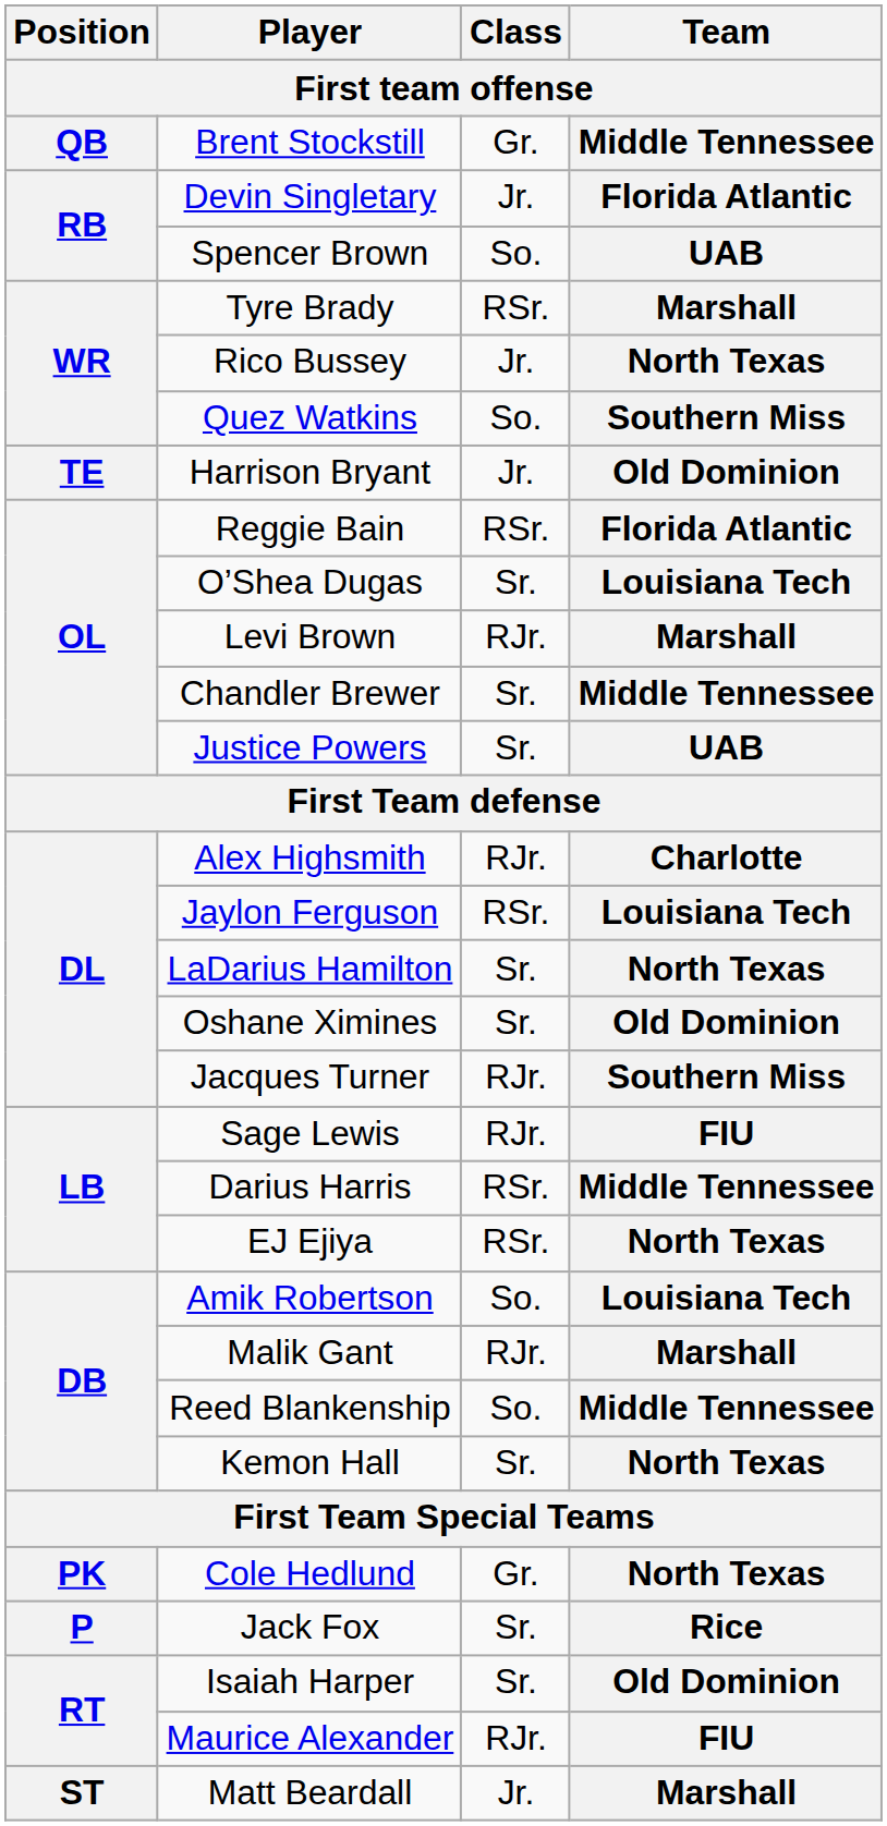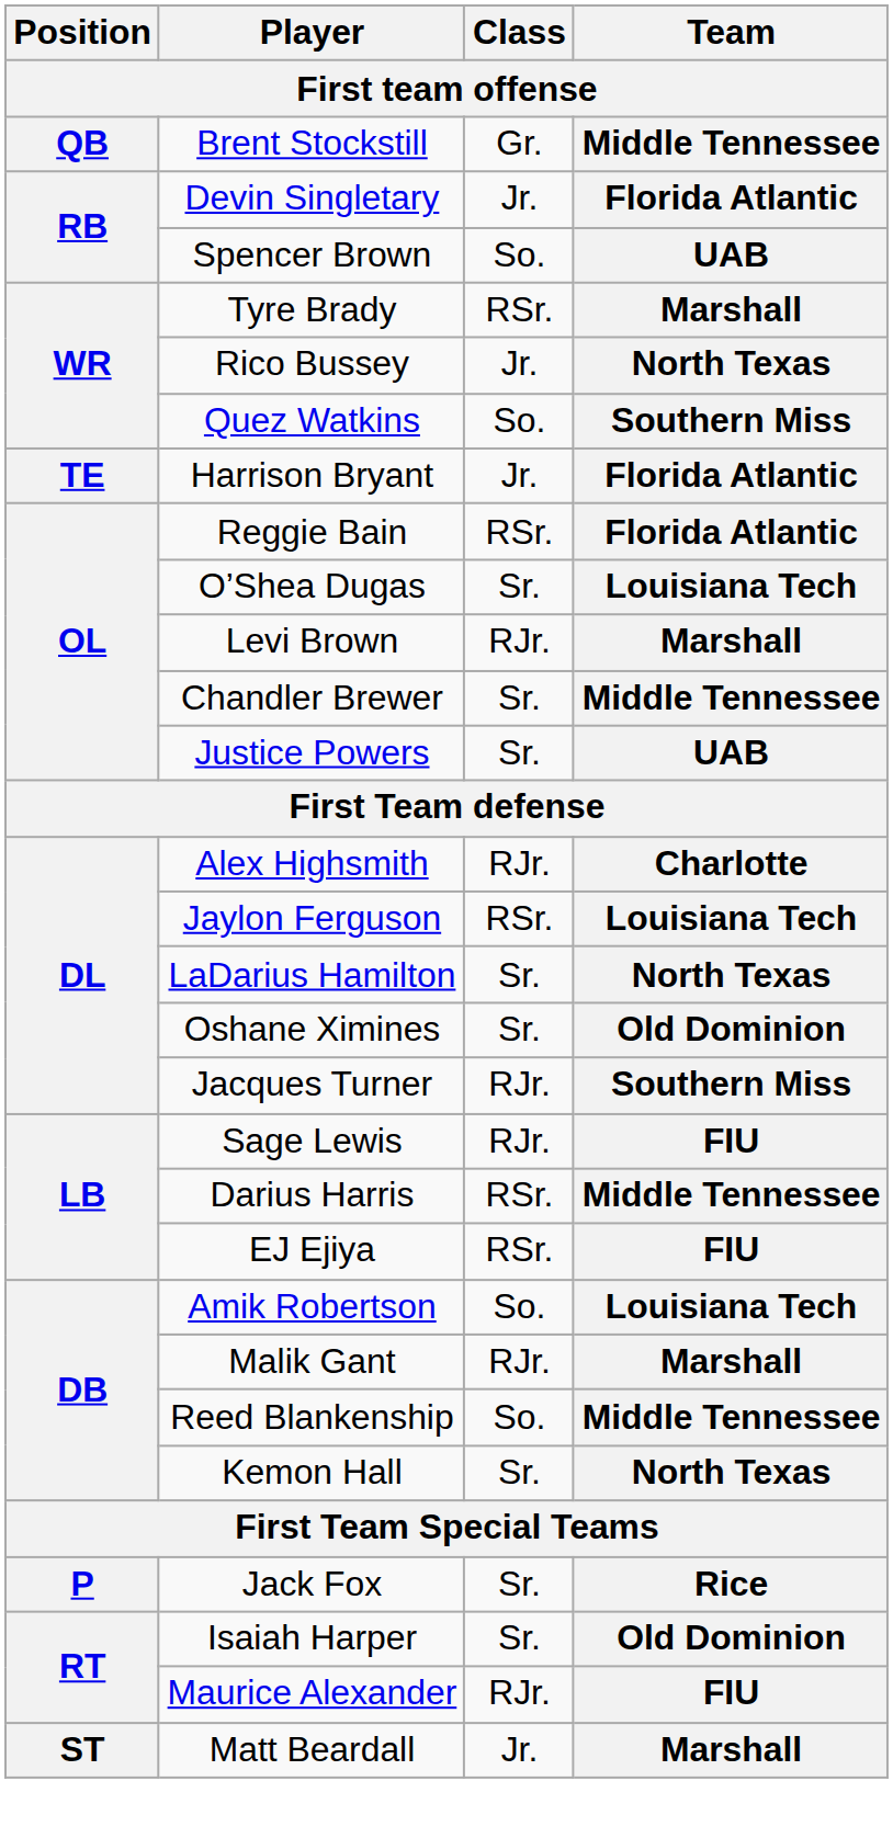 <table class="wikitable">
 <tr>
 <th>Position</th>
 <th>Player</th>
 <th>Class</th>
 <th>Team</th>
 </tr>
 <tr>
 <th colspan="4">First team offense</th>
 </tr>
 <tr style="text-align:center;">
 <th rowspan="1"><a href='#'>QB</a></th>
 <td><a href='#'>Brent Stockstill</a></td>
 <td>Gr.</td>
 <th style=>Middle Tennessee</th>
 </tr>
 <tr style="text-align:center;">
 <th rowspan="2"><a href='#'>RB</a></th>
 <td><a href='#'>Devin Singletary</a></td>
 <td>Jr.</td>
 <th style=>Florida Atlantic</th>
 </tr>
 <tr style="text-align:center;">
 <td>Spencer Brown</td>
 <td>So.</td>
 <th style=>UAB</th>
 </tr>
 <tr style="text-align:center;">
 <th rowspan="3"><a href='#'>WR</a></th>
 <td>Tyre Brady</td>
 <td>RSr.</td>
 <th style=>Marshall</th>
 </tr>
 <tr style="text-align:center;">
 <td>Rico Bussey</td>
 <td>Jr.</td>
 <th style=>North Texas</th>
 </tr>
 <tr style="text-align:center;">
 <td><a href='#'>Quez Watkins</a></td>
 <td>So.</td>
 <th style=>Southern Miss</th>
 </tr>
 <tr style="text-align:center;">
 <th rowspan="1"><a href='#'>TE</a></th>
 <td>Harrison Bryant</td>
 <td>Jr.</td>
-<th style=>Old Dominion</th>
+<th style=>Florida Atlantic</th>
 </tr>
 <tr style="text-align:center;">
 <th rowspan="5"><a href='#'>OL</a></th>
 <td>Reggie Bain</td>
 <td>RSr.</td>
 <th style=>Florida Atlantic</th>
 </tr>
 <tr style="text-align:center;">
 <td>O’Shea Dugas</td>
 <td>Sr.</td>
 <th style=>Louisiana Tech</th>
 </tr>
 <tr style="text-align:center;">
 <td>Levi Brown</td>
 <td>RJr.</td>
 <th style=>Marshall</th>
 </tr>
 <tr style="text-align:center;">
 <td>Chandler Brewer</td>
 <td>Sr.</td>
 <th style=>Middle Tennessee</th>
 </tr>
 <tr style="text-align:center;">
 <td><a href='#'>Justice Powers</a></td>
 <td>Sr.</td>
 <th style=>UAB</th>
 </tr>
 <tr style="text-align:center;">
 <th colspan="4">First Team defense</th>
 </tr>
 <tr style="text-align:center;">
 <th rowspan="5"><a href='#'>DL</a></th>
 <td><a href='#'>Alex Highsmith</a></td>
 <td>RJr.</td>
 <th style=>Charlotte</th>
 </tr>
 <tr style="text-align:center;">
 <td><a href='#'>Jaylon Ferguson</a></td>
 <td>RSr.</td>
 <th style=>Louisiana Tech</th>
 </tr>
 <tr style="text-align:center;">
 <td><a href='#'>LaDarius Hamilton</a></td>
 <td>Sr.</td>
 <th style=>North Texas</th>
 </tr>
 <tr style="text-align:center;">
 <td>Oshane Ximines</td>
 <td>Sr.</td>
 <th style=>Old Dominion</th>
 </tr>
 <tr style="text-align:center;">
 <td>Jacques Turner</td>
 <td>RJr.</td>
 <th style=>Southern Miss</th>
 </tr>
 <tr style="text-align:center;">
 <th rowspan="3"><a href='#'>LB</a></th>
 <td>Sage Lewis</td>
 <td>RJr.</td>
 <th style=>FIU</th>
 </tr>
 <tr style="text-align:center;">
 <td>Darius Harris</td>
 <td>RSr.</td>
 <th style=>Middle Tennessee</th>
 </tr>
 <tr style="text-align:center;">
 <td>EJ Ejiya</td>
 <td>RSr.</td>
-<th style=>North Texas</th>
+<th style=>FIU</th>
 </tr>
 <tr style="text-align:center;">
 <th rowspan="4"><a href='#'>DB</a></th>
 <td><a href='#'>Amik Robertson</a></td>
 <td>So.</td>
 <th style=>Louisiana Tech</th>
 </tr>
 <tr style="text-align:center;">
 <td>Malik Gant</td>
 <td>RJr.</td>
 <th style=>Marshall</th>
 </tr>
 <tr style="text-align:center;">
 <td>Reed Blankenship</td>
 <td>So.</td>
 <th style=>Middle Tennessee</th>
 </tr>
 <tr style="text-align:center;">
 <td>Kemon Hall</td>
 <td>Sr.</td>
 <th style=>North Texas</th>
 </tr>
 <tr>
 <th colspan="4">First Team Special Teams</th>
 </tr>
 <tr style="text-align:center;">
-<th rowspan="1"><a href='#'>PK</a></th>
-<td><a href='#'>Cole Hedlund</a></td>
-<td>Gr.</td>
-<th style=>North Texas</th>
-</tr>
-<tr style="text-align:center;">
 <th rowspan="1"><a href='#'>P</a></th>
 <td>Jack Fox</td>
 <td>Sr.</td>
 <th style=>Rice</th>
 </tr>
 <tr style="text-align:center;">
 <th rowspan="2"><a href='#'>RT</a></th>
 <td>Isaiah Harper</td>
 <td>Sr.</td>
 <th style=>Old Dominion</th>
 </tr>
 <tr style="text-align:center;">
 <td><a href='#'>Maurice Alexander</a></td>
 <td>RJr.</td>
 <th style=>FIU</th>
 </tr>
 <tr style="text-align:center;">
 <th rowspan="2">ST</th>
 <td>Matt Beardall</td>
 <td>Jr.</td>
 <th style=>Marshall</th>
 </tr>
 </table>
